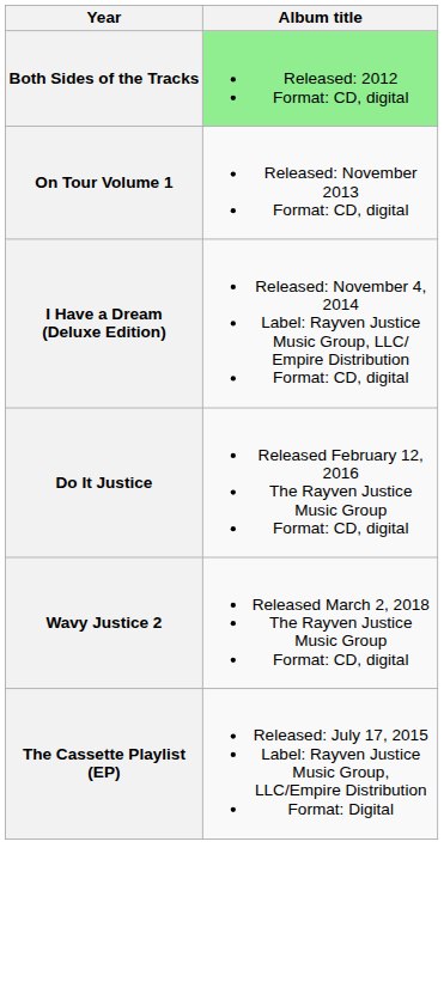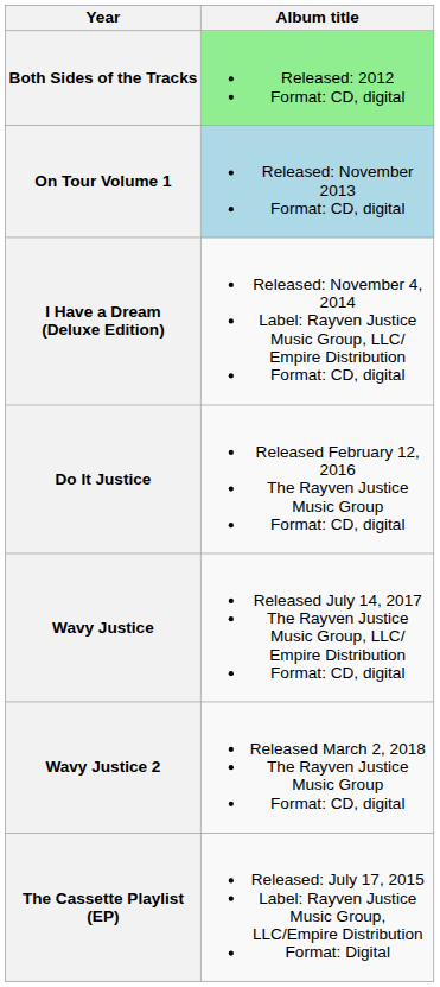 <table class="wikitable plainrowheaders" style="text-align:center;">
 <tr>
 <th>Year</th>
 <th scope="col" rowspan="1" style="width:14em;">Album title</th>
 </tr>
 <tr>
 <th>Both Sides of the Tracks</th>
 <td style="background: lightgreen;"><br><ul><li>Released: 2012</li><li>Format: CD, digital</li></ul></td>
 </tr>
 <tr>
 <th>On Tour Volume 1</th>
-<td><br><ul><li>Released: November 2013</li><li>Format: CD, digital</li></ul></td>
+<td style="background: lightblue;"><br><ul><li>Released: November 2013</li><li>Format: CD, digital</li></ul></td>
 </tr>
 <tr>
 <th>I Have a Dream<br>(Deluxe Edition)</th>
 <td><br><ul><li>Released: November 4, 2014</li><li>Label: Rayven Justice Music Group, LLC/ Empire Distribution</li><li>Format: CD, digital</li></ul></td>
 </tr>
 <tr>
 <th>Do It Justice</th>
 <td><br><ul><li>Released February 12, 2016</li><li>The Rayven Justice Music Group</li><li>Format: CD, digital</li></ul></td>
 </tr>
 <tr>
+<th>Wavy Justice</th>
+<td><br><ul><li>Released July 14, 2017</li><li>The Rayven Justice Music Group, LLC/ Empire Distribution</li><li>Format: CD, digital</li></ul></td>
+</tr>
+<tr>
 <th>Wavy Justice 2</th>
 <td><br><ul><li>Released March 2, 2018</li><li>The Rayven Justice Music Group</li><li>Format: CD, digital</li></ul></td>
 </tr>
 <tr>
 <th>The Cassette Playlist <br>(EP)</th>
 <td><br><ul><li>Released: July 17, 2015</li><li>Label: Rayven Justice Music Group, LLC/Empire Distribution</li><li>Format: Digital</li></ul></td>
 </tr>
 </table>
